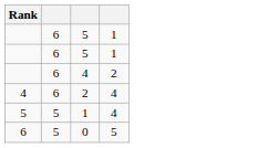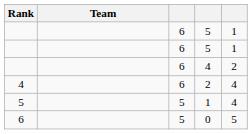 <table class="wikitable" style="text-align: center;">
 <tr>
 <th width=40>Rank</th>
+<th width=180>Team</th>
 <th width=30></th>
 <th width=30></th>
 <th width=30></th>
 </tr>
 <tr>
 <td></td>
+<td align=left></td>
 <td>6</td>
 <td>5</td>
 <td>1</td>
 </tr>
 <tr>
 <td></td>
+<td align=left></td>
 <td>6</td>
 <td>5</td>
 <td>1</td>
 </tr>
 <tr>
 <td></td>
+<td align=left></td>
 <td>6</td>
 <td>4</td>
 <td>2</td>
 </tr>
 <tr>
 <td>4</td>
+<td align=left></td>
 <td>6</td>
 <td>2</td>
 <td>4</td>
 </tr>
 <tr>
 <td>5</td>
+<td align=left></td>
 <td>5</td>
 <td>1</td>
 <td>4</td>
 </tr>
 <tr>
 <td>6</td>
+<td align=left></td>
 <td>5</td>
 <td>0</td>
 <td>5</td>
 </tr>
 </table>
